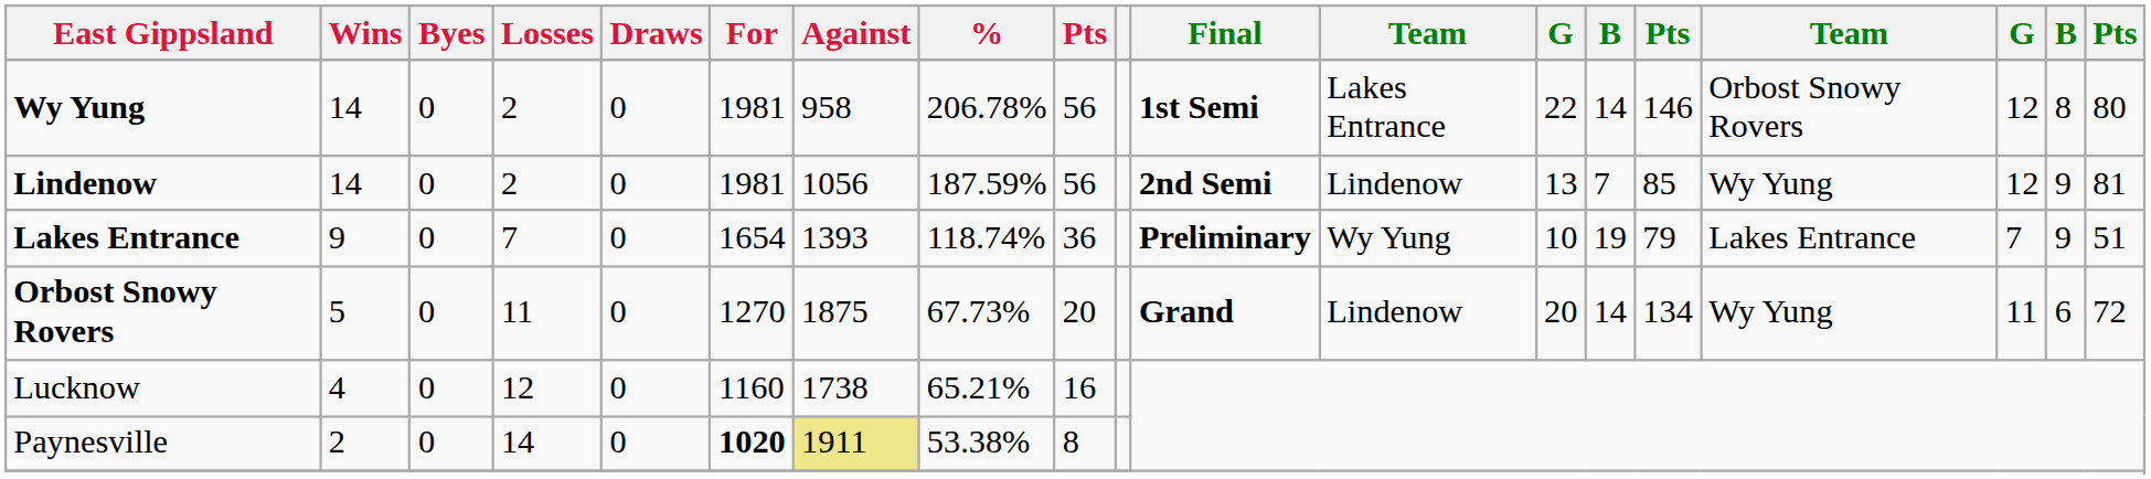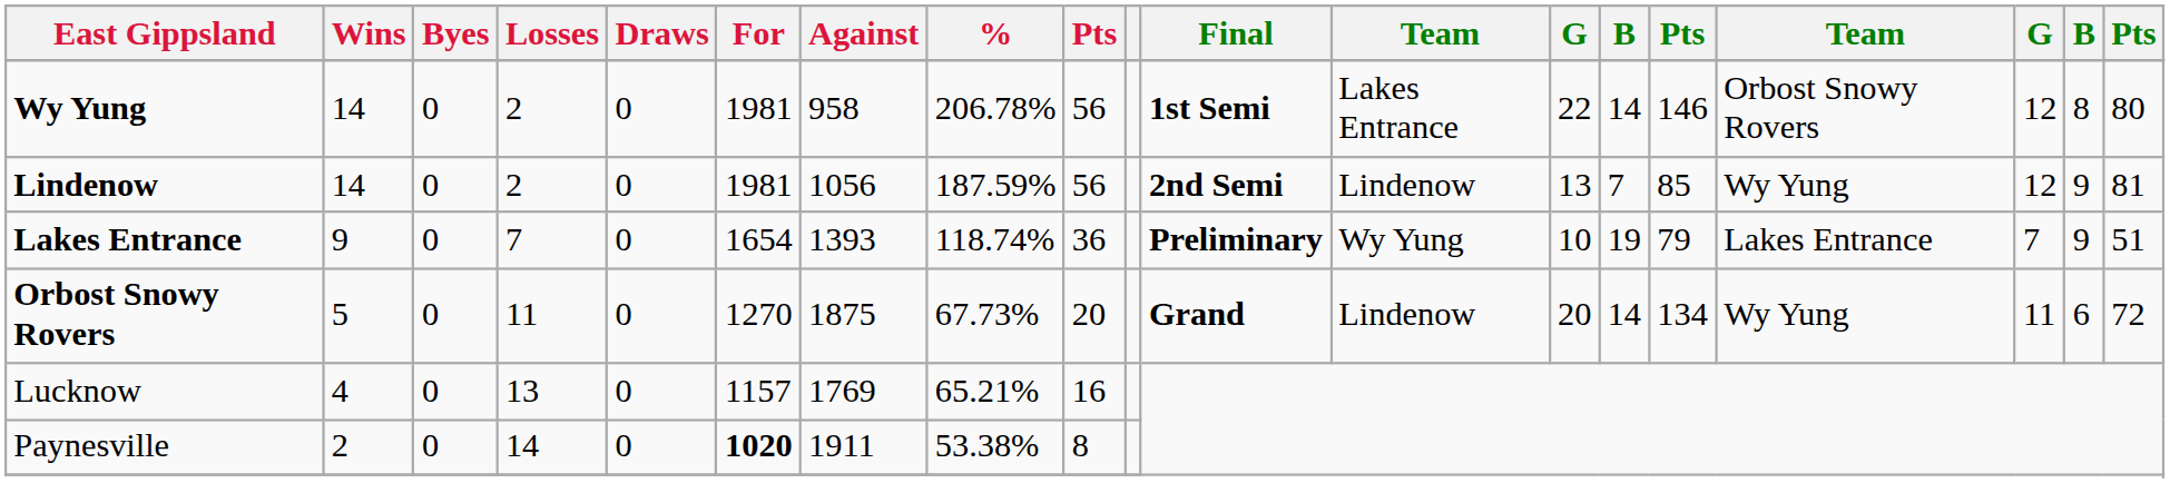 <table style="font-size: 85%; text-align: left;" class="wikitable">
 <tr>
 <th style="color:crimson">East Gippsland</th>
 <th style="color:crimson">Wins</th>
 <th style="color:crimson">Byes</th>
 <th style="color:crimson">Losses</th>
 <th style="color:crimson">Draws</th>
 <th style="color:crimson">For</th>
 <th style="color:crimson">Against</th>
 <th style="color:crimson">%</th>
 <th style="color:crimson">Pts</th>
 <th></th>
 <th style="color:green">Final</th>
 <th style="color:green">Team</th>
 <th style="color:green">G</th>
 <th style="color:green">B</th>
 <th style="color:green">Pts</th>
 <th style="color:green">Team</th>
 <th style="color:green">G</th>
 <th style="color:green">B</th>
 <th style="color:green">Pts</th>
 </tr>
 <tr>
 </tr>
 <tr>
 </tr>
 <tr>
 <td><strong>	Wy Yung	</strong></td>
 <td>14</td>
 <td>0</td>
 <td>2</td>
 <td>0</td>
 <td>1981</td>
 <td>958</td>
 <td>206.78%</td>
 <td>56</td>
 <td></td>
 <td><strong>1st Semi</strong></td>
 <td>Lakes Entrance</td>
 <td>22</td>
 <td>14</td>
 <td>146</td>
 <td>Orbost Snowy Rovers</td>
 <td>12</td>
 <td>8</td>
 <td>80</td>
 </tr>
 <tr>
 <td><strong>	Lindenow	</strong></td>
 <td>14</td>
 <td>0</td>
 <td>2</td>
 <td>0</td>
 <td>1981</td>
 <td>1056</td>
 <td>187.59%</td>
 <td>56</td>
 <td></td>
 <td><strong>2nd Semi</strong></td>
 <td>Lindenow</td>
 <td>13</td>
 <td>7</td>
 <td>85</td>
 <td>Wy Yung</td>
 <td>12</td>
 <td>9</td>
 <td>81</td>
 </tr>
 <tr>
 <td><strong>	Lakes Entrance	</strong></td>
 <td>9</td>
 <td>0</td>
 <td>7</td>
 <td>0</td>
 <td>1654</td>
 <td>1393</td>
 <td>118.74%</td>
 <td>36</td>
 <td></td>
 <td><strong>Preliminary</strong></td>
 <td>Wy Yung</td>
 <td>10</td>
 <td>19</td>
 <td>79</td>
 <td>Lakes Entrance</td>
 <td>7</td>
 <td>9</td>
 <td>51</td>
 </tr>
 <tr>
 <td><strong>	Orbost Snowy Rovers	</strong></td>
 <td>5</td>
 <td>0</td>
 <td>11</td>
 <td>0</td>
 <td>1270</td>
 <td>1875</td>
 <td>67.73%</td>
 <td>20</td>
 <td></td>
 <td><strong>Grand</strong></td>
 <td>Lindenow</td>
 <td>20</td>
 <td>14</td>
 <td>134</td>
 <td>Wy Yung</td>
 <td>11</td>
 <td>6</td>
 <td>72</td>
 </tr>
 <tr>
 <td>Lucknow</td>
 <td>4</td>
 <td>0</td>
-<td>12</td>
+<td>13</td>
 <td>0</td>
-<td>1160</td>
-<td>1738</td>
+<td>1157</td>
+<td>1769</td>
 <td>65.21%</td>
 <td>16</td>
 <td></td>
 </tr>
 <tr>
 <td>Paynesville</td>
 <td>2</td>
 <td>0</td>
 <td>14</td>
 <td>0</td>
 <td><strong>1020</strong></td>
-<td style="background: khaki;">1911</td>
+<td>1911</td>
 <td>53.38%</td>
 <td>8</td>
 <td></td>
 </tr>
 <tr>
 </tr>
 </table>
